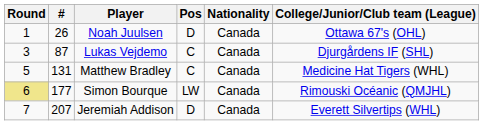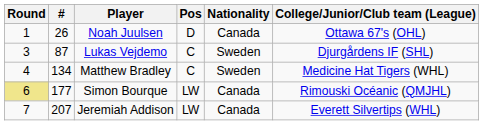 <table class="wikitable">
 <tr>
 <th>Round</th>
 <th>#</th>
 <th>Player</th>
 <th>Pos</th>
 <th>Nationality</th>
 <th>College/Junior/Club team (League)</th>
 </tr>
 <tr>
 <td style="text-align:center">1</td>
 <td style="text-align:center">26</td>
 <td style="text-align:center"><a href='#'>Noah Juulsen</a></td>
 <td style="text-align:center">D</td>
 <td style="text-align:center"> Canada</td>
 <td style="text-align:center"><a href='#'>Ottawa 67's</a> (<a href='#'>OHL</a>)</td>
 </tr>
 <tr>
 <td style="text-align:center">3</td>
 <td style="text-align:center">87</td>
 <td style="text-align:center"><a href='#'>Lukas Vejdemo</a></td>
 <td style="text-align:center">C</td>
-<td style="text-align:center"> Canada</td>
+<td style="text-align:center"> Sweden</td>
 <td style="text-align:center"><a href='#'>Djurgårdens IF</a> (<a href='#'>SHL</a>)</td>
 </tr>
 <tr>
-<td style="text-align:center">5</td>
-<td style="text-align:center">131</td>
+<td style="text-align:center">4</td>
+<td style="text-align:center">134</td>
 <td style="text-align:center">Matthew Bradley</td>
 <td style="text-align:center">C</td>
-<td style="text-align:center"> Canada</td>
+<td style="text-align:center"> Sweden</td>
 <td style="text-align:center"><a href='#'>Medicine Hat Tigers</a> (WHL)</td>
 </tr>
 <tr>
 <td style="background: khaki; text-align:center">6</td>
 <td style="text-align:center">177</td>
 <td style="text-align:center">Simon Bourque</td>
 <td style="text-align:center">LW</td>
 <td style="text-align:center"> Canada</td>
 <td style="text-align:center"><a href='#'>Rimouski Océanic</a> (<a href='#'>QMJHL</a>)</td>
 </tr>
 <tr>
 <td style="text-align:center">7</td>
 <td style="text-align:center">207</td>
 <td style="text-align:center">Jeremiah Addison</td>
-<td style="text-align:center">D</td>
+<td style="text-align:center">LW</td>
 <td style="text-align:center"> Canada</td>
 <td style="text-align:center"><a href='#'>Everett Silvertips</a> (<a href='#'>WHL</a>)</td>
 </tr>
 </table>
